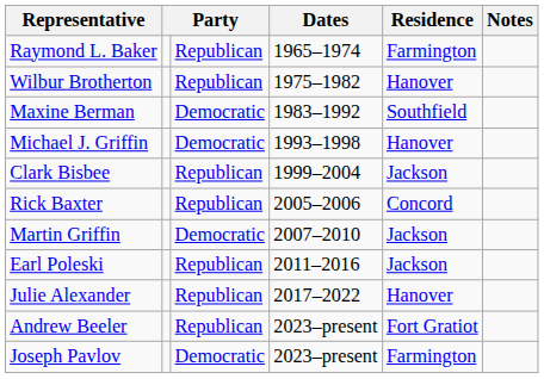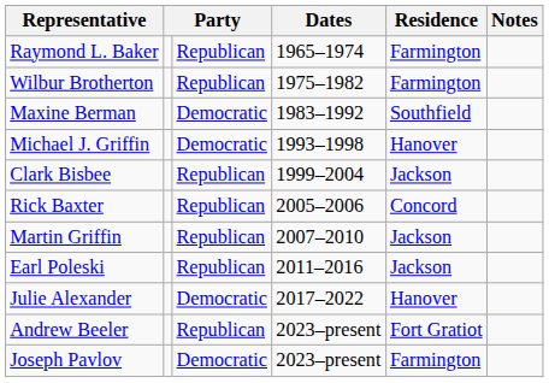 <table class=wikitable>
 <tr valign=bottom>
 <th>Representative</th>
 <th colspan="2">Party</th>
 <th>Dates</th>
 <th>Residence</th>
 <th>Notes</th>
 </tr>
 <tr>
 <td><a href='#'>Raymond L. Baker</a></td>
 <td bgcolor=></td>
 <td><a href='#'>Republican</a></td>
 <td>1965–1974</td>
 <td><a href='#'>Farmington</a></td>
 <td></td>
 </tr>
 <tr>
 <td><a href='#'>Wilbur Brotherton</a></td>
 <td bgcolor=></td>
 <td><a href='#'>Republican</a></td>
 <td>1975–1982</td>
-<td><a href='#'>Hanover</a></td>
+<td><a href='#'>Farmington</a></td>
 <td></td>
 </tr>
 <tr>
 <td><a href='#'>Maxine Berman</a></td>
 <td bgcolor=></td>
 <td><a href='#'>Democratic</a></td>
 <td>1983–1992</td>
 <td><a href='#'>Southfield</a></td>
 <td></td>
 </tr>
 <tr>
 <td><a href='#'>Michael J. Griffin</a></td>
 <td bgcolor=></td>
 <td><a href='#'>Democratic</a></td>
 <td>1993–1998</td>
 <td><a href='#'>Hanover</a></td>
 <td></td>
 </tr>
 <tr>
 <td><a href='#'>Clark Bisbee</a></td>
 <td bgcolor=></td>
 <td><a href='#'>Republican</a></td>
 <td>1999–2004</td>
 <td><a href='#'>Jackson</a></td>
 <td></td>
 </tr>
 <tr>
 <td><a href='#'>Rick Baxter</a></td>
 <td bgcolor=></td>
 <td><a href='#'>Republican</a></td>
 <td>2005–2006</td>
 <td><a href='#'>Concord</a></td>
 <td></td>
 </tr>
 <tr>
 <td><a href='#'>Martin Griffin</a></td>
 <td bgcolor=></td>
-<td><a href='#'>Democratic</a></td>
+<td><a href='#'>Republican</a></td>
 <td>2007–2010</td>
 <td><a href='#'>Jackson</a></td>
 <td></td>
 </tr>
 <tr>
 <td><a href='#'>Earl Poleski</a></td>
 <td bgcolor=></td>
 <td><a href='#'>Republican</a></td>
 <td>2011–2016</td>
 <td><a href='#'>Jackson</a></td>
 <td></td>
 </tr>
 <tr>
 <td><a href='#'>Julie Alexander</a></td>
 <td bgcolor=></td>
-<td><a href='#'>Republican</a></td>
+<td><a href='#'>Democratic</a></td>
 <td>2017–2022</td>
 <td><a href='#'>Hanover</a></td>
 <td></td>
 </tr>
 <tr>
 <td><a href='#'>Andrew Beeler</a></td>
 <td bgcolor=></td>
 <td><a href='#'>Republican</a></td>
 <td>2023–present</td>
 <td><a href='#'>Fort Gratiot</a></td>
 <td></td>
 </tr>
 <tr>
 <td><a href='#'>Joseph Pavlov</a></td>
 <td bgcolor=></td>
 <td><a href='#'>Democratic</a></td>
 <td>2023–present</td>
 <td><a href='#'>Farmington</a></td>
 <td></td>
 </tr>
 </table>
